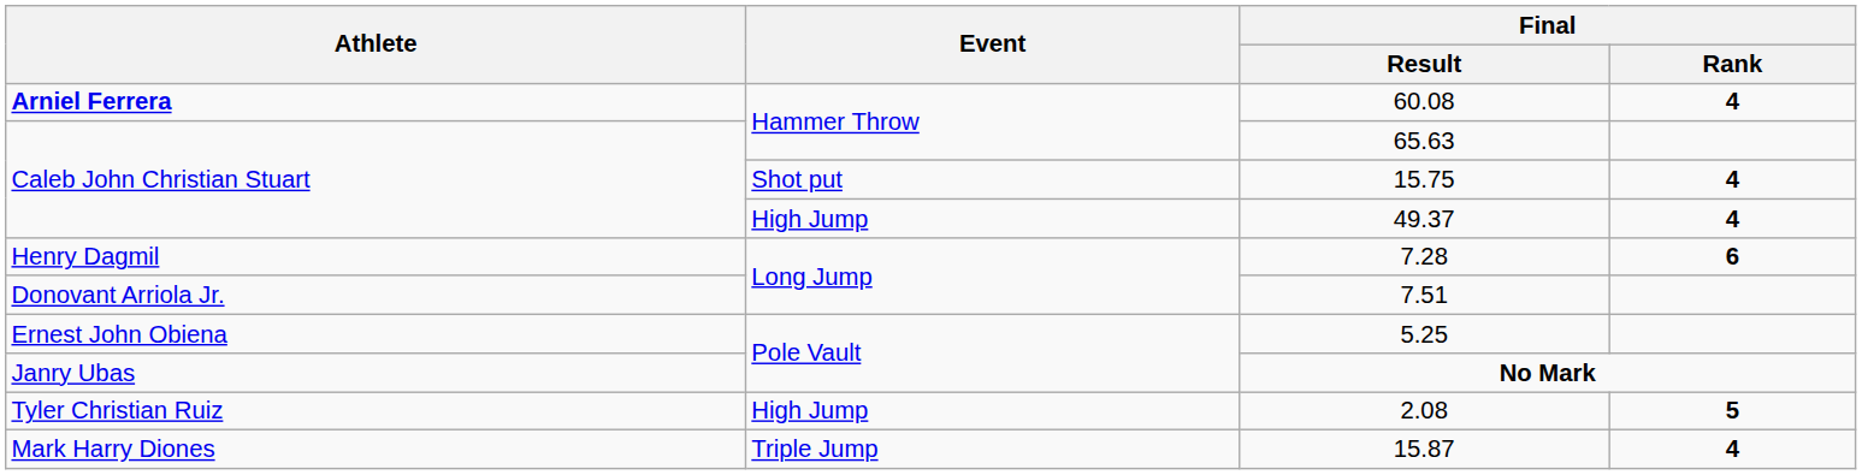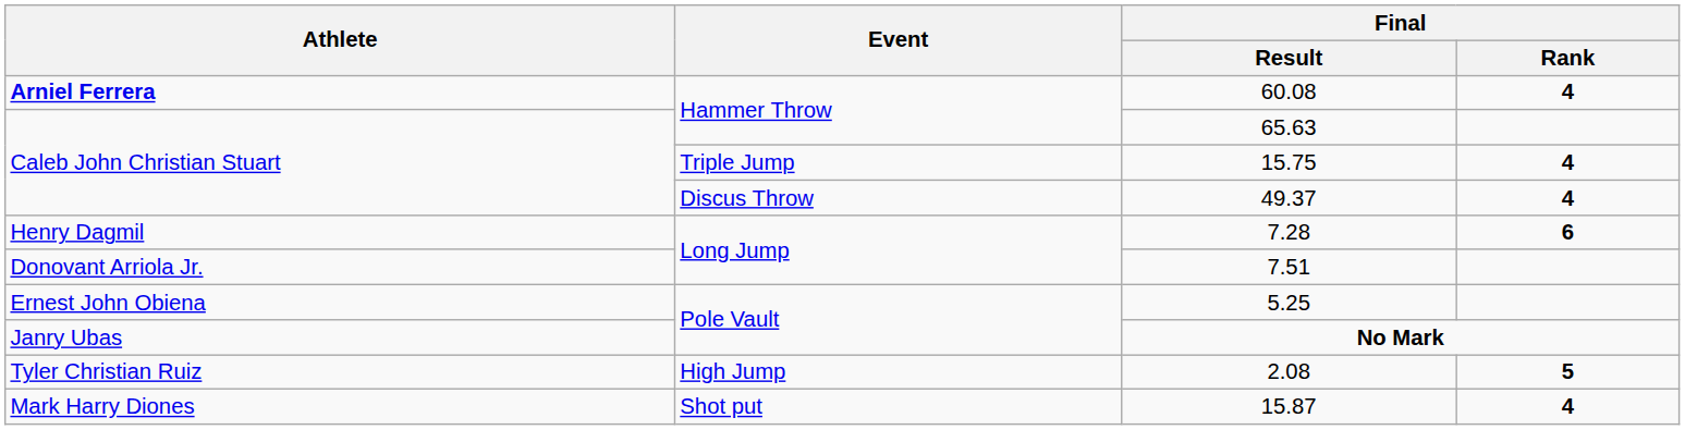 <table class="wikitable" width="55%" style="text-align:center; font-size:90%">
 <tr>
 <th rowspan="2" width="30%">Athlete</th>
 <th rowspan="2" width="20%">Event</th>
 <th colspan="2" width="25%">Final</th>
 </tr>
 <tr>
 <th width="15%">Result</th>
 <th>Rank</th>
 </tr>
 <tr>
 <td style="text-align:left;"><strong><a href='#'>Arniel Ferrera</a></strong></td>
 <td rowspan="2" align="left"><a href='#'>Hammer Throw</a></td>
 <td>60.08</td>
 <td><strong>4</strong></td>
 </tr>
 <tr>
 <td rowspan="3" align="left"><a href='#'>Caleb John Christian Stuart</a></td>
 <td>65.63</td>
 <td></td>
 </tr>
 <tr>
-<td style="text-align:left;"><a href='#'>Shot put</a></td>
+<td style="text-align:left;"><a href='#'>Triple Jump</a></td>
 <td>15.75</td>
 <td><strong>4</strong></td>
 </tr>
 <tr>
-<td style="text-align:left;"><a href='#'>High Jump</a></td>
+<td style="text-align:left;"><a href='#'>Discus Throw</a></td>
 <td>49.37</td>
 <td><strong>4</strong></td>
 </tr>
 <tr>
 <td style="text-align:left;"><a href='#'>Henry Dagmil</a></td>
 <td rowspan="2" align="left"><a href='#'>Long Jump</a></td>
 <td>7.28</td>
 <td><strong>6</strong></td>
 </tr>
 <tr>
 <td style="text-align:left;"><a href='#'>Donovant Arriola Jr.</a></td>
 <td>7.51</td>
 <td></td>
 </tr>
 <tr>
 <td style="text-align:left;"><a href='#'>Ernest John Obiena</a></td>
 <td rowspan="2" align="left"><a href='#'>Pole Vault</a></td>
 <td>5.25</td>
 <td></td>
 </tr>
 <tr>
 <td style="text-align:left;"><a href='#'>Janry Ubas</a></td>
 <td colspan=2><strong>No Mark</strong></td>
 </tr>
 <tr>
 <td style="text-align:left;"><a href='#'>Tyler Christian Ruiz</a></td>
 <td style="text-align:left;"><a href='#'>High Jump</a></td>
 <td>2.08</td>
 <td><strong>5</strong></td>
 </tr>
 <tr>
 <td style="text-align:left;"><a href='#'>Mark Harry Diones</a></td>
-<td style="text-align:left;"><a href='#'>Triple Jump</a></td>
+<td style="text-align:left;"><a href='#'>Shot put</a></td>
 <td>15.87</td>
 <td><strong>4</strong></td>
 </tr>
 </table>
